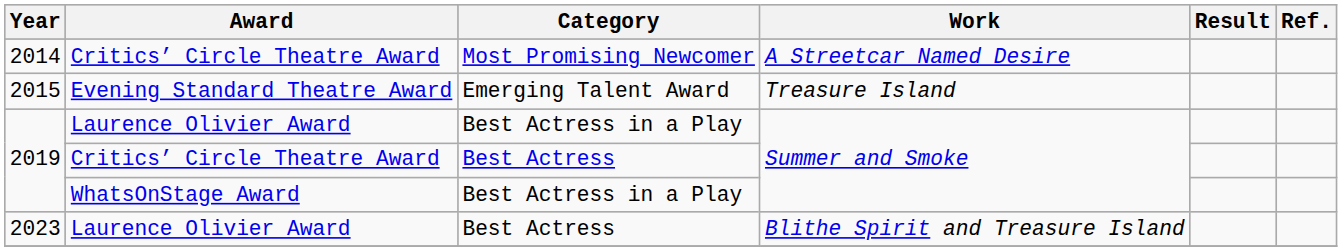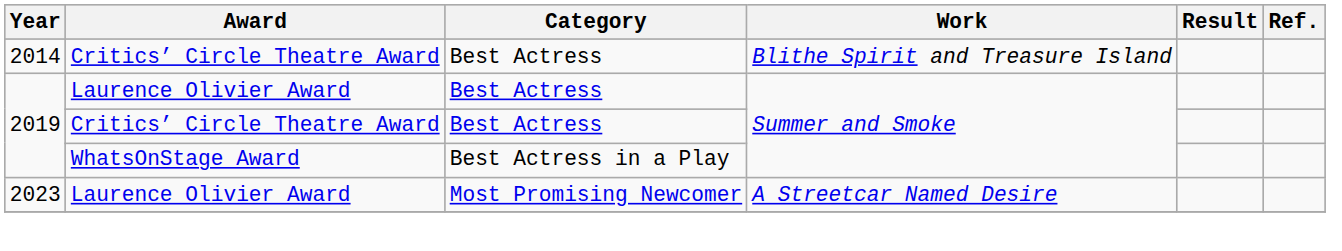 <table class="wikitable sortable">
 <tr>
 <th>Year</th>
 <th>Award</th>
 <th>Category</th>
 <th>Work</th>
 <th>Result</th>
 <th class=unsortable>Ref.</th>
 </tr>
 <tr>
 <td>2014</td>
 <td><a href='#'>Critics’ Circle Theatre Award</a></td>
-<td><a href='#'>Most Promising Newcomer</a></td>
-<td><em><a href='#'>A Streetcar Named Desire</a></em></td>
-<td></td>
-<td></td>
-</tr>
-<tr>
-<td>2015</td>
-<td><a href='#'>Evening Standard Theatre Award</a></td>
-<td>Emerging Talent Award</td>
-<td><em>Treasure Island</em></td>
+<td>Best Actress</td>
+<td><em><a href='#'>Blithe Spirit</a> and Treasure Island</em></td>
 <td></td>
 <td></td>
 </tr>
 <tr>
 <td rowspan="3">2019</td>
 <td><a href='#'>Laurence Olivier Award</a></td>
-<td>Best Actress in a Play</td>
+<td><a href='#'>Best Actress</a></td>
 <td rowspan="3"><em><a href='#'>Summer and Smoke</a></em></td>
 <td></td>
 <td></td>
 </tr>
 <tr>
 <td><a href='#'>Critics’ Circle Theatre Award</a></td>
 <td><a href='#'>Best Actress</a></td>
 <td></td>
 <td></td>
 </tr>
 <tr>
 <td><a href='#'>WhatsOnStage Award</a></td>
 <td>Best Actress in a Play</td>
 <td></td>
 <td></td>
 </tr>
 <tr>
 <td>2023</td>
 <td><a href='#'>Laurence Olivier Award</a></td>
-<td>Best Actress</td>
-<td><em><a href='#'>Blithe Spirit</a> and Treasure Island</em></td>
+<td><a href='#'>Most Promising Newcomer</a></td>
+<td><em><a href='#'>A Streetcar Named Desire</a></em></td>
 <td></td>
 <td></td>
 </tr>
 <tr>
 </tr>
 </table>
